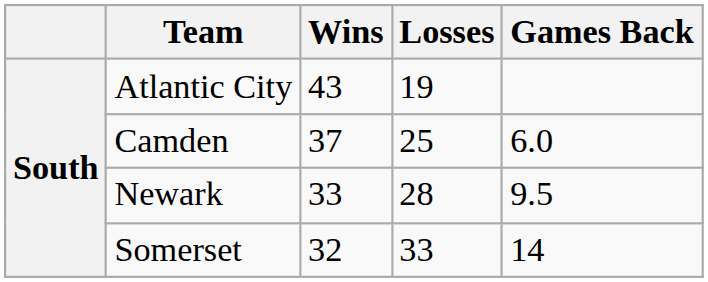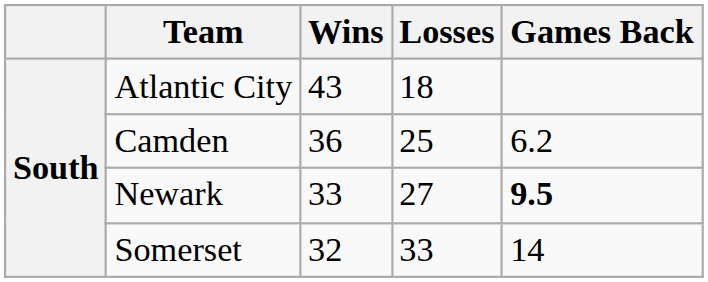 <table class="wikitable">
 <tr>
 <th></th>
 <th>Team</th>
 <th>Wins</th>
 <th>Losses</th>
 <th>Games Back</th>
 </tr>
 <tr>
 <th rowspan="4">South</th>
 <td>Atlantic City</td>
 <td>43</td>
-<td>19</td>
+<td>18</td>
 <td> </td>
 </tr>
 <tr>
 <td>Camden</td>
-<td>37</td>
+<td>36</td>
 <td>25</td>
-<td>6.0</td>
+<td>6.2</td>
 </tr>
 <tr>
 <td>Newark</td>
 <td>33</td>
-<td>28</td>
-<td>9.5</td>
+<td>27</td>
+<td><strong>9.5</strong></td>
 </tr>
 <tr>
 <td>Somerset</td>
 <td>32</td>
 <td>33</td>
 <td>14</td>
 </tr>
 </table>
